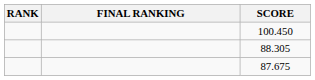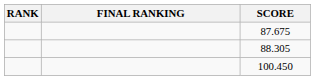 <table class="wikitable" style="font-size:95%;">
 <tr>
 <th>RANK</th>
 <th align="left" style="width: 18em">FINAL RANKING</th>
 <th align="center" style="width: 6em">SCORE</th>
 </tr>
 <tr>
 <td align="center"></td>
 <td></td>
-<td align="center">100.450</td>
+<td align="center">87.675</td>
 </tr>
 <tr>
 <td align="center"></td>
 <td></td>
 <td align="center">88.305</td>
 </tr>
 <tr>
 <td align="center"></td>
 <td></td>
-<td align="center">87.675</td>
+<td align="center">100.450</td>
 </tr>
 </table>
